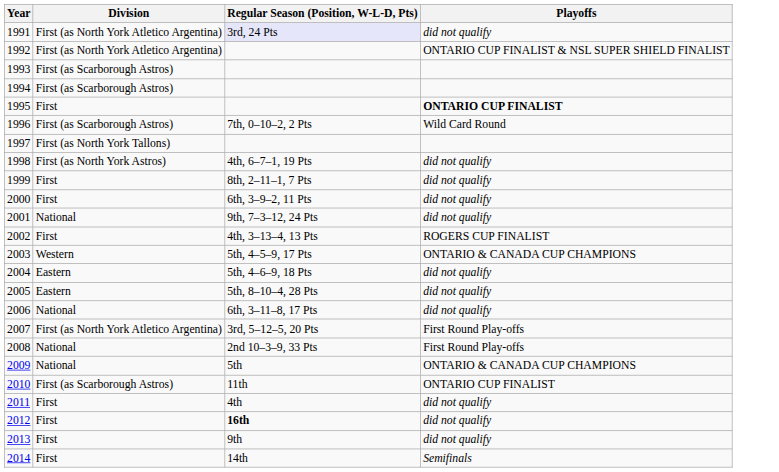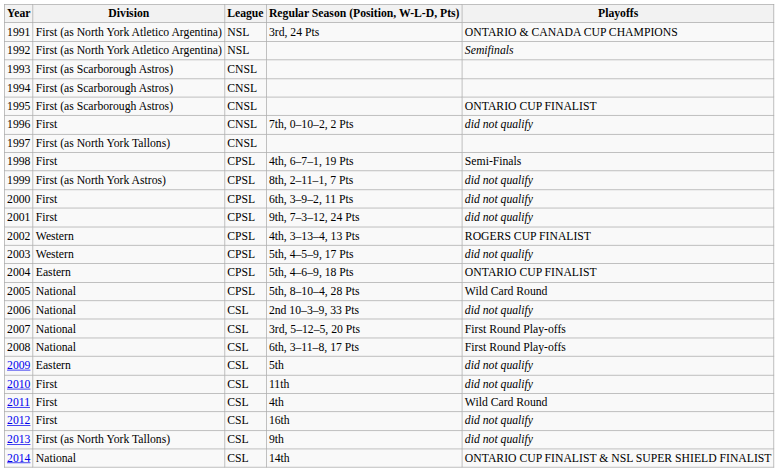 <table class="wikitable">
 <tr>
 <th>Year</th>
 <th>Division</th>
+<th>League</th>
 <th>Regular Season (Position, W-L-D, Pts)</th>
 <th>Playoffs</th>
 </tr>
 <tr>
 <td>1991</td>
 <td>First (as North York Atletico Argentina)</td>
-<td style="background: lavender;">3rd, 24 Pts</td>
-<td><em>did not qualify</em></td>
+<td>NSL</td>
+<td>3rd, 24 Pts</td>
+<td>ONTARIO & CANADA CUP CHAMPIONS</td>
 </tr>
 <tr>
 <td>1992</td>
 <td>First (as North York Atletico Argentina)</td>
+<td>NSL</td>
 <td></td>
-<td>ONTARIO CUP FINALIST & NSL SUPER SHIELD FINALIST</td>
+<td><em>Semifinals</em></td>
 </tr>
 <tr>
 <td>1993</td>
 <td>First (as Scarborough Astros)</td>
+<td>CNSL</td>
 <td></td>
 <td></td>
 </tr>
 <tr>
 <td>1994</td>
 <td>First (as Scarborough Astros)</td>
+<td>CNSL</td>
 <td></td>
 <td></td>
 </tr>
 <tr>
 <td>1995</td>
-<td>First</td>
+<td>First (as Scarborough Astros)</td>
+<td>CNSL</td>
 <td></td>
-<td><strong>ONTARIO CUP FINALIST</strong></td>
+<td>ONTARIO CUP FINALIST</td>
 </tr>
 <tr>
 <td>1996</td>
-<td>First (as Scarborough Astros)</td>
+<td>First</td>
+<td>CNSL</td>
 <td>7th, 0–10–2, 2 Pts</td>
-<td>Wild Card Round</td>
+<td><em>did not qualify</em></td>
 </tr>
 <tr>
 <td>1997</td>
 <td>First (as North York Tallons)</td>
+<td>CNSL</td>
 <td></td>
 <td></td>
 </tr>
 <tr>
 <td>1998</td>
-<td>First (as North York Astros)</td>
+<td>First</td>
+<td>CPSL</td>
 <td>4th, 6–7–1, 19 Pts</td>
-<td><em>did not qualify</em></td>
+<td>Semi-Finals</td>
 </tr>
 <tr>
 <td>1999</td>
-<td>First</td>
+<td>First (as North York Astros)</td>
+<td>CPSL</td>
 <td>8th, 2–11–1, 7 Pts</td>
 <td><em>did not qualify</em></td>
 </tr>
 <tr>
 <td>2000</td>
 <td>First</td>
+<td>CPSL</td>
 <td>6th, 3–9–2, 11 Pts</td>
 <td><em>did not qualify</em></td>
 </tr>
 <tr>
 <td>2001</td>
-<td>National</td>
+<td>First</td>
+<td>CPSL</td>
 <td>9th, 7–3–12, 24 Pts</td>
 <td><em>did not qualify</em></td>
 </tr>
 <tr>
 <td>2002</td>
-<td>First</td>
+<td>Western</td>
+<td>CPSL</td>
 <td>4th, 3–13–4, 13 Pts</td>
 <td>ROGERS CUP FINALIST</td>
 </tr>
 <tr>
 <td>2003</td>
 <td>Western</td>
+<td>CPSL</td>
 <td>5th, 4–5–9, 17 Pts</td>
-<td>ONTARIO & CANADA CUP CHAMPIONS</td>
+<td><em>did not qualify</em></td>
 </tr>
 <tr>
 <td>2004</td>
 <td>Eastern</td>
+<td>CPSL</td>
 <td>5th, 4–6–9, 18 Pts</td>
-<td><em>did not qualify</em></td>
+<td>ONTARIO CUP FINALIST</td>
 </tr>
 <tr>
 <td>2005</td>
-<td>Eastern</td>
+<td>National</td>
+<td>CPSL</td>
 <td>5th, 8–10–4, 28 Pts</td>
-<td><em>did not qualify</em></td>
+<td>Wild Card Round</td>
 </tr>
 <tr>
 <td>2006</td>
 <td>National</td>
-<td>6th, 3–11–8, 17 Pts</td>
+<td>CSL</td>
+<td>2nd 10–3–9, 33 Pts</td>
 <td><em>did not qualify</em></td>
 </tr>
 <tr>
 <td>2007</td>
-<td>First (as North York Atletico Argentina)</td>
+<td>National</td>
+<td>CSL</td>
 <td>3rd, 5–12–5, 20 Pts</td>
 <td>First Round Play-offs</td>
 </tr>
 <tr>
 <td>2008</td>
 <td>National</td>
-<td>2nd 10–3–9, 33 Pts</td>
+<td>CSL</td>
+<td>6th, 3–11–8, 17 Pts</td>
 <td>First Round Play-offs</td>
 </tr>
 <tr>
 <td><a href='#'>2009</a></td>
-<td>National</td>
+<td>Eastern</td>
+<td>CSL</td>
 <td>5th</td>
-<td>ONTARIO & CANADA CUP CHAMPIONS</td>
+<td><em>did not qualify</em></td>
 </tr>
 <tr>
 <td><a href='#'>2010</a></td>
-<td>First (as Scarborough Astros)</td>
+<td>First</td>
+<td>CSL</td>
 <td>11th</td>
-<td>ONTARIO CUP FINALIST</td>
+<td><em>did not qualify</em></td>
 </tr>
 <tr>
 <td><a href='#'>2011</a></td>
 <td>First</td>
+<td>CSL</td>
 <td>4th</td>
-<td><em>did not qualify</em></td>
+<td>Wild Card Round</td>
 </tr>
 <tr>
 <td><a href='#'>2012</a></td>
 <td>First</td>
-<td><strong>16th</strong></td>
+<td>CSL</td>
+<td>16th</td>
 <td><em>did not qualify</em></td>
 </tr>
 <tr>
 <td><a href='#'>2013</a></td>
-<td>First</td>
+<td>First (as North York Tallons)</td>
+<td>CSL</td>
 <td>9th</td>
 <td><em>did not qualify</em></td>
 </tr>
 <tr>
 <td><a href='#'>2014</a></td>
-<td>First</td>
+<td>National</td>
+<td>CSL</td>
 <td>14th</td>
-<td><em>Semifinals</em></td>
+<td>ONTARIO CUP FINALIST & NSL SUPER SHIELD FINALIST</td>
 </tr>
 </table>
